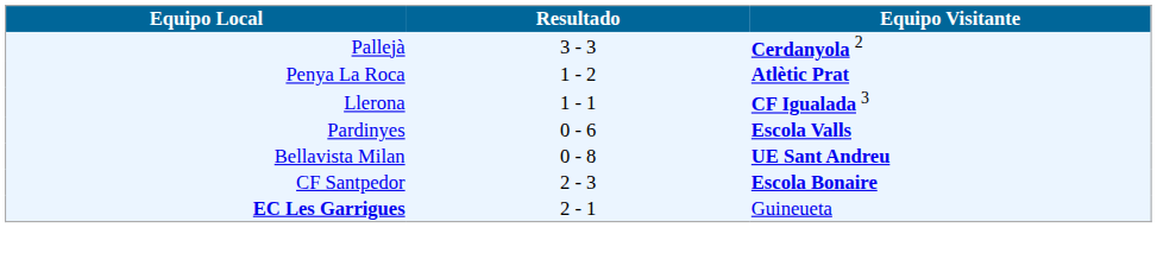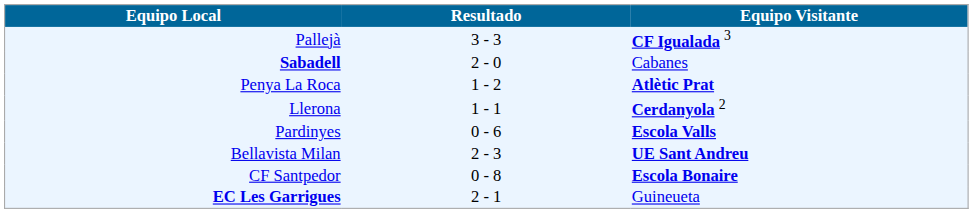 <table cellspacing="0" style="background: #EBF5FF; border: 1px #aaa solid; border-collapse: collapse; font-size: 95%;" width=70%>
 <tr bgcolor=#006699 style="color:white;">
 <th width=35%>Equipo Local</th>
 <th>Resultado</th>
 <th width=35%>Equipo Visitante</th>
 </tr>
 <tr>
 <td align=right><a href='#'>Pallejà</a></td>
 <td align=center>3 - 3</td>
-<td><strong><a href='#'>Cerdanyola</a></strong> <sup>2</sup></td>
+<td><strong><a href='#'>CF Igualada</a></strong> <sup>3</sup></td>
+</tr>
+<tr>
+<td align=right><strong><a href='#'>Sabadell</a></strong></td>
+<td align=center>2 - 0</td>
+<td><a href='#'>Cabanes</a></td>
 </tr>
 <tr>
 <td align=right><a href='#'>Penya La Roca</a></td>
 <td align=center>1 - 2</td>
 <td><strong><a href='#'>Atlètic Prat</a></strong></td>
 </tr>
 <tr>
 <td align=right><a href='#'>Llerona</a></td>
 <td align=center>1 - 1</td>
-<td><strong><a href='#'>CF Igualada</a></strong> <sup>3</sup></td>
+<td><strong><a href='#'>Cerdanyola</a></strong> <sup>2</sup></td>
 </tr>
 <tr>
 <td align=right><a href='#'>Pardinyes</a></td>
 <td align=center>0 - 6</td>
 <td><strong><a href='#'>Escola Valls</a></strong></td>
 </tr>
 <tr>
 <td align=right><a href='#'>Bellavista Milan</a></td>
-<td align=center>0 - 8</td>
+<td align=center>2 - 3</td>
 <td><strong><a href='#'>UE Sant Andreu</a></strong></td>
 </tr>
 <tr>
 <td align=right><a href='#'>CF Santpedor</a></td>
-<td align=center>2 - 3</td>
+<td align=center>0 - 8</td>
 <td><strong><a href='#'>Escola Bonaire</a></strong></td>
 </tr>
 <tr>
 <td align=right><strong><a href='#'>EC Les Garrigues</a></strong></td>
 <td align=center>2 - 1</td>
 <td><a href='#'>Guineueta</a></td>
 </tr>
 </table>
